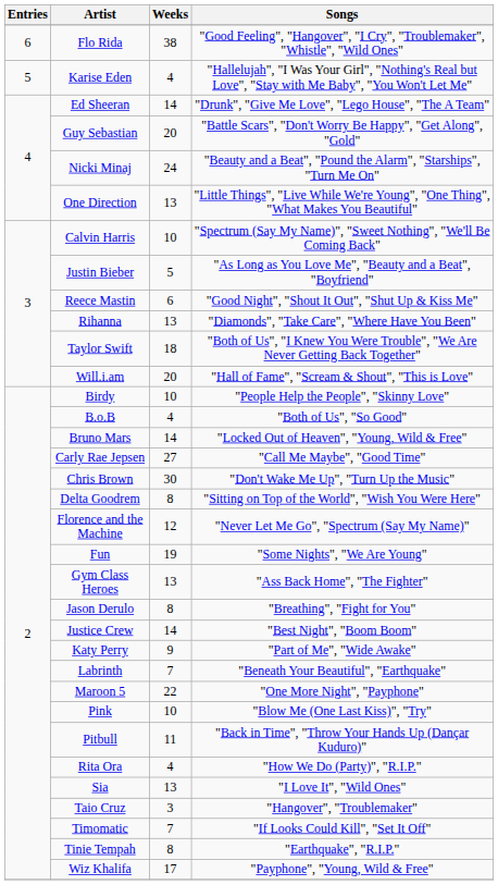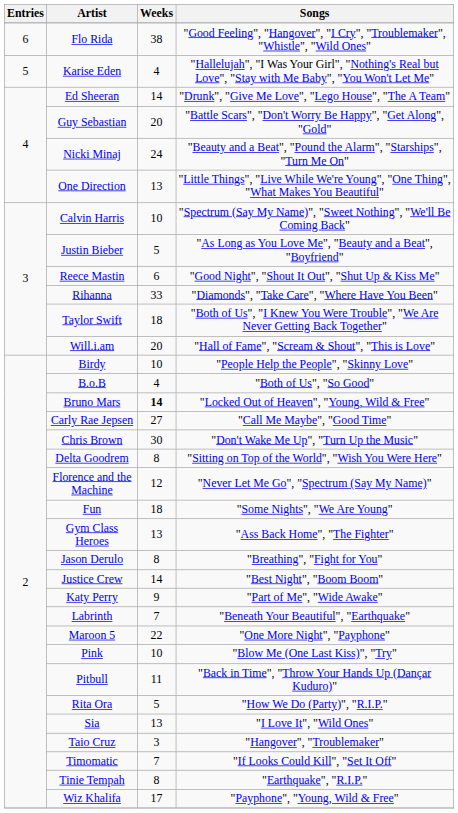 <table class="wikitable sortable" style="text-align: center;">
 <tr>
 <th>Entries</th>
 <th>Artist</th>
 <th>Weeks</th>
 <th>Songs</th>
 </tr>
 <tr>
 </tr>
 <tr>
 <td rowspan="1" style="text-align:center">6</td>
 <td><a href='#'>Flo Rida</a></td>
 <td>38</td>
 <td>"<a href='#'>Good Feeling</a>", "<a href='#'>Hangover</a>", "<a href='#'>I Cry</a>", "<a href='#'>Troublemaker</a>", "<a href='#'>Whistle</a>", "<a href='#'>Wild Ones</a>"</td>
 </tr>
 <tr>
 <td rowspan="1" style="text-align:center">5</td>
 <td><a href='#'>Karise Eden</a></td>
 <td>4</td>
 <td>"<a href='#'>Hallelujah</a>", "I Was Your Girl", "<a href='#'>Nothing's Real but Love</a>", "<a href='#'>Stay with Me Baby</a>", "<a href='#'>You Won't Let Me</a>"</td>
 </tr>
 <tr>
 <td rowspan="4" style="text-align:center">4</td>
 <td><a href='#'>Ed Sheeran</a></td>
 <td>14</td>
 <td>"<a href='#'>Drunk</a>", "<a href='#'>Give Me Love</a>", "<a href='#'>Lego House</a>", "<a href='#'>The A Team</a>"</td>
 </tr>
 <tr>
 <td><a href='#'>Guy Sebastian</a></td>
 <td>20</td>
 <td>"<a href='#'>Battle Scars</a>", "<a href='#'>Don't Worry Be Happy</a>", "<a href='#'>Get Along</a>", "<a href='#'>Gold</a>"</td>
 </tr>
 <tr>
 <td><a href='#'>Nicki Minaj</a></td>
 <td>24</td>
 <td>"<a href='#'>Beauty and a Beat</a>", "<a href='#'>Pound the Alarm</a>", "<a href='#'>Starships</a>", "<a href='#'>Turn Me On</a>"</td>
 </tr>
 <tr>
 <td><a href='#'>One Direction</a></td>
 <td>13</td>
 <td>"<a href='#'>Little Things</a>", "<a href='#'>Live While We're Young</a>", "<a href='#'>One Thing</a>", "<a href='#'>What Makes You Beautiful</a>"</td>
 </tr>
 <tr>
 <td rowspan="6" style="text-align:center">3</td>
 <td><a href='#'>Calvin Harris</a></td>
 <td>10</td>
 <td>"<a href='#'>Spectrum (Say My Name)</a>", "<a href='#'>Sweet Nothing</a>", "<a href='#'>We'll Be Coming Back</a>"</td>
 </tr>
 <tr>
 <td><a href='#'>Justin Bieber</a></td>
 <td>5</td>
 <td>"<a href='#'>As Long as You Love Me</a>", "<a href='#'>Beauty and a Beat</a>", "<a href='#'>Boyfriend</a>"</td>
 </tr>
 <tr>
 <td><a href='#'>Reece Mastin</a></td>
 <td>6</td>
 <td>"<a href='#'>Good Night</a>", "<a href='#'>Shout It Out</a>", "<a href='#'>Shut Up & Kiss Me</a>"</td>
 </tr>
 <tr>
 <td><a href='#'>Rihanna</a></td>
-<td>13</td>
+<td>33</td>
 <td>"<a href='#'>Diamonds</a>", "<a href='#'>Take Care</a>", "<a href='#'>Where Have You Been</a>"</td>
 </tr>
 <tr>
 <td><a href='#'>Taylor Swift</a></td>
 <td>18</td>
 <td>"<a href='#'>Both of Us</a>", "<a href='#'>I Knew You Were Trouble</a>", "<a href='#'>We Are Never Getting Back Together</a>"</td>
 </tr>
 <tr>
 <td><a href='#'>Will.i.am</a></td>
 <td>20</td>
 <td>"<a href='#'>Hall of Fame</a>", "<a href='#'>Scream & Shout</a>", "<a href='#'>This is Love</a>"</td>
 </tr>
 <tr>
 <td rowspan="22" style="text-align:center">2</td>
 <td><a href='#'>Birdy</a></td>
 <td>10</td>
 <td>"<a href='#'>People Help the People</a>", "<a href='#'>Skinny Love</a>"</td>
 </tr>
 <tr>
 <td><a href='#'>B.o.B</a></td>
 <td>4</td>
 <td>"<a href='#'>Both of Us</a>", "<a href='#'>So Good</a>"</td>
 </tr>
 <tr>
 <td><a href='#'>Bruno Mars</a></td>
-<td>14</td>
+<td><strong>14</strong></td>
 <td>"<a href='#'>Locked Out of Heaven</a>", "<a href='#'>Young, Wild & Free</a>"</td>
 </tr>
 <tr>
 <td><a href='#'>Carly Rae Jepsen</a></td>
 <td>27</td>
 <td>"<a href='#'>Call Me Maybe</a>", "<a href='#'>Good Time</a>"</td>
 </tr>
 <tr>
 <td><a href='#'>Chris Brown</a></td>
 <td>30</td>
 <td>"<a href='#'>Don't Wake Me Up</a>", "<a href='#'>Turn Up the Music</a>"</td>
 </tr>
 <tr>
 <td><a href='#'>Delta Goodrem</a></td>
 <td>8</td>
 <td>"<a href='#'>Sitting on Top of the World</a>", "<a href='#'>Wish You Were Here</a>"</td>
 </tr>
 <tr>
 <td><a href='#'>Florence and the Machine</a></td>
 <td>12</td>
 <td>"<a href='#'>Never Let Me Go</a>", "<a href='#'>Spectrum (Say My Name)</a>"</td>
 </tr>
 <tr>
 <td><a href='#'>Fun</a></td>
-<td>19</td>
+<td>18</td>
 <td>"<a href='#'>Some Nights</a>", "<a href='#'>We Are Young</a>"</td>
 </tr>
 <tr>
 <td><a href='#'>Gym Class Heroes</a></td>
 <td>13</td>
 <td>"<a href='#'>Ass Back Home</a>", "<a href='#'>The Fighter</a>"</td>
 </tr>
 <tr>
 <td><a href='#'>Jason Derulo</a></td>
 <td>8</td>
 <td>"<a href='#'>Breathing</a>", "<a href='#'>Fight for You</a>"</td>
 </tr>
 <tr>
 <td><a href='#'>Justice Crew</a></td>
 <td>14</td>
 <td>"<a href='#'>Best Night</a>", "<a href='#'>Boom Boom</a>"</td>
 </tr>
 <tr>
 <td><a href='#'>Katy Perry</a></td>
 <td>9</td>
 <td>"<a href='#'>Part of Me</a>", "<a href='#'>Wide Awake</a>"</td>
 </tr>
 <tr>
 <td><a href='#'>Labrinth</a></td>
 <td>7</td>
 <td>"<a href='#'>Beneath Your Beautiful</a>", "<a href='#'>Earthquake</a>"</td>
 </tr>
 <tr>
 <td><a href='#'>Maroon 5</a></td>
 <td>22</td>
 <td>"<a href='#'>One More Night</a>", "<a href='#'>Payphone</a>"</td>
 </tr>
 <tr>
 <td><a href='#'>Pink</a></td>
 <td>10</td>
 <td>"<a href='#'>Blow Me (One Last Kiss)</a>", "<a href='#'>Try</a>"</td>
 </tr>
 <tr>
 <td><a href='#'>Pitbull</a></td>
 <td>11</td>
 <td>"<a href='#'>Back in Time</a>", "<a href='#'>Throw Your Hands Up (Dançar Kuduro)</a>"</td>
 </tr>
 <tr>
 <td><a href='#'>Rita Ora</a></td>
-<td>4</td>
+<td>5</td>
 <td>"<a href='#'>How We Do (Party)</a>", "<a href='#'>R.I.P.</a>"</td>
 </tr>
 <tr>
 <td><a href='#'>Sia</a></td>
 <td>13</td>
 <td>"<a href='#'>I Love It</a>", "<a href='#'>Wild Ones</a>"</td>
 </tr>
 <tr>
 <td><a href='#'>Taio Cruz</a></td>
 <td>3</td>
 <td>"<a href='#'>Hangover</a>", "<a href='#'>Troublemaker</a>"</td>
 </tr>
 <tr>
 <td><a href='#'>Timomatic</a></td>
 <td>7</td>
 <td>"<a href='#'>If Looks Could Kill</a>", "<a href='#'>Set It Off</a>"</td>
 </tr>
 <tr>
 <td><a href='#'>Tinie Tempah</a></td>
 <td>8</td>
 <td>"<a href='#'>Earthquake</a>", "<a href='#'>R.I.P.</a>"</td>
 </tr>
 <tr>
 <td><a href='#'>Wiz Khalifa</a></td>
 <td>17</td>
 <td>"<a href='#'>Payphone</a>", "<a href='#'>Young, Wild & Free</a>"</td>
 </tr>
 <tr>
 </tr>
 </table>
